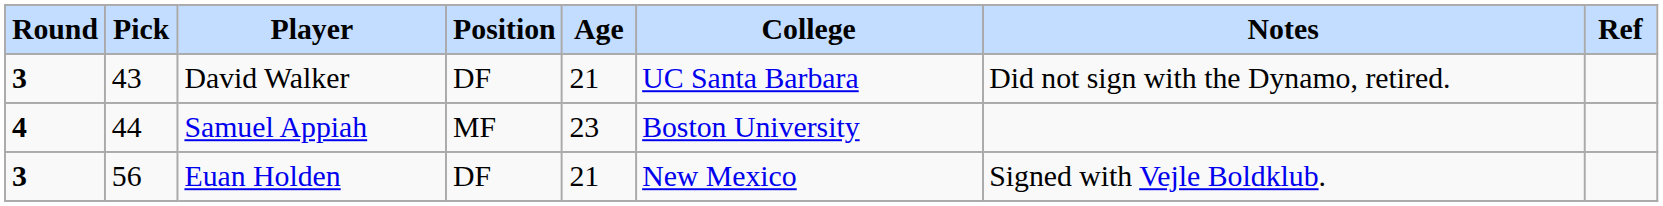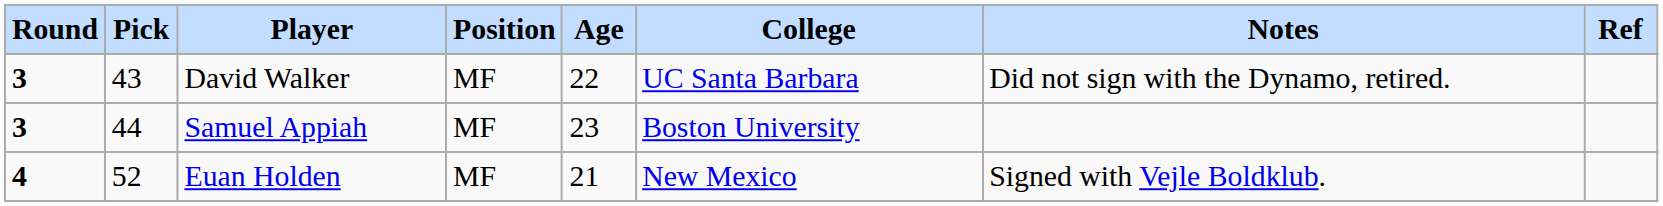 <table class="wikitable" style="text-align:left; font-size:95%;">
 <tr>
 <th style="background:#c2ddff; width:30px;">Round</th>
 <th style="background:#c2ddff; width:30px;">Pick</th>
 <th style="background:#c2ddff; width:130px;">Player</th>
 <th style="background:#c2ddff; width:50px;">Position</th>
 <th style="background:#c2ddff; width:30px;">Age</th>
 <th style="background:#c2ddff; width:170px;">College</th>
 <th style="background:#c2ddff; width:300px;">Notes</th>
 <th style="background:#c2ddff; width:30px;">Ref</th>
 </tr>
 <tr>
 <td><strong>3</strong></td>
 <td>43</td>
 <td>David Walker</td>
-<td>DF</td>
-<td>21</td>
+<td>MF</td>
+<td>22</td>
 <td><a href='#'>UC Santa Barbara</a></td>
 <td>Did not sign with the Dynamo, retired.</td>
 <td></td>
 </tr>
 <tr>
-<td><strong>4</strong></td>
+<td><strong>3</strong></td>
 <td>44</td>
 <td><a href='#'>Samuel Appiah</a></td>
 <td>MF</td>
 <td>23</td>
 <td><a href='#'>Boston University</a></td>
 <td></td>
 <td></td>
 </tr>
 <tr>
-<td><strong>3</strong></td>
-<td>56</td>
+<td><strong>4</strong></td>
+<td>52</td>
 <td><a href='#'>Euan Holden</a></td>
-<td>DF</td>
+<td>MF</td>
 <td>21</td>
 <td><a href='#'>New Mexico</a></td>
 <td>Signed with <a href='#'>Vejle Boldklub</a>.</td>
 <td></td>
 </tr>
 </table>
